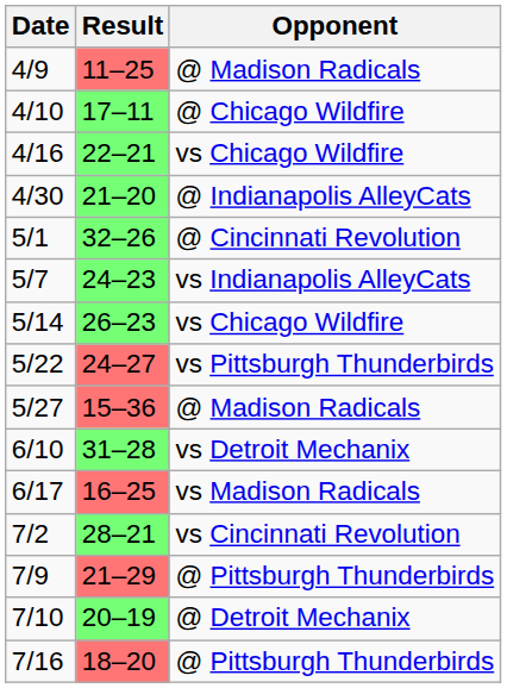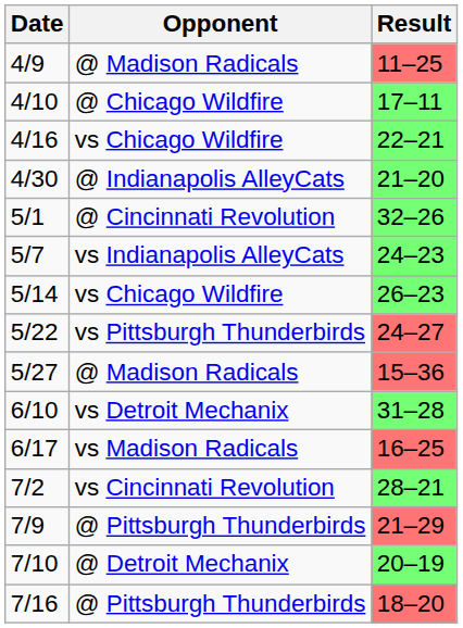 <table class="wikitable">
 <tr>
 <th>Date</th>
+<th>Opponent</th>
 <th>Result</th>
-<th>Opponent</th>
 </tr>
 <tr>
 <td>4/9</td>
+<td>@ <a href='#'>Madison Radicals</a></td>
 <td style="background:#FF7575;">11–25</td>
-<td>@ <a href='#'>Madison Radicals</a></td>
 </tr>
 <tr>
 <td>4/10</td>
+<td>@ <a href='#'>Chicago Wildfire</a></td>
 <td style="background:#75FF75;">17–11</td>
-<td>@ <a href='#'>Chicago Wildfire</a></td>
 </tr>
 <tr>
 <td>4/16</td>
+<td>vs <a href='#'>Chicago Wildfire</a></td>
 <td style="background:#75FF75;">22–21</td>
-<td>vs <a href='#'>Chicago Wildfire</a></td>
 </tr>
 <tr>
 <td>4/30</td>
+<td>@ <a href='#'>Indianapolis AlleyCats</a></td>
 <td style="background:#75FF75;">21–20</td>
-<td>@ <a href='#'>Indianapolis AlleyCats</a></td>
 </tr>
 <tr>
 <td>5/1</td>
+<td>@ <a href='#'>Cincinnati Revolution</a></td>
 <td style="background:#75FF75;">32–26</td>
-<td>@ <a href='#'>Cincinnati Revolution</a></td>
 </tr>
 <tr>
 <td>5/7</td>
+<td>vs <a href='#'>Indianapolis AlleyCats</a></td>
 <td style="background:#75FF75;">24–23</td>
-<td>vs <a href='#'>Indianapolis AlleyCats</a></td>
 </tr>
 <tr>
 <td>5/14</td>
+<td>vs <a href='#'>Chicago Wildfire</a></td>
 <td style="background:#75FF75;">26–23</td>
-<td>vs <a href='#'>Chicago Wildfire</a></td>
 </tr>
 <tr>
 <td>5/22</td>
+<td>vs <a href='#'>Pittsburgh Thunderbirds</a></td>
 <td style="background:#FF7575;">24–27</td>
-<td>vs <a href='#'>Pittsburgh Thunderbirds</a></td>
 </tr>
 <tr>
 <td>5/27</td>
+<td>@ <a href='#'>Madison Radicals</a></td>
 <td style="background:#FF7575;">15–36</td>
-<td>@ <a href='#'>Madison Radicals</a></td>
 </tr>
 <tr>
 <td>6/10</td>
+<td>vs <a href='#'>Detroit Mechanix</a></td>
 <td style="background:#75FF75;">31–28</td>
-<td>vs <a href='#'>Detroit Mechanix</a></td>
 </tr>
 <tr>
 <td>6/17</td>
+<td>vs <a href='#'>Madison Radicals</a></td>
 <td style="background:#FF7575;">16–25</td>
-<td>vs <a href='#'>Madison Radicals</a></td>
 </tr>
 <tr>
 <td>7/2</td>
+<td>vs <a href='#'>Cincinnati Revolution</a></td>
 <td style="background:#75FF75;">28–21</td>
-<td>vs <a href='#'>Cincinnati Revolution</a></td>
 </tr>
 <tr>
 <td>7/9</td>
+<td>@ <a href='#'>Pittsburgh Thunderbirds</a></td>
 <td style="background:#FF7575;">21–29</td>
-<td>@ <a href='#'>Pittsburgh Thunderbirds</a></td>
 </tr>
 <tr>
 <td>7/10</td>
+<td>@ <a href='#'>Detroit Mechanix</a></td>
 <td style="background:#75FF75;">20–19</td>
-<td>@ <a href='#'>Detroit Mechanix</a></td>
 </tr>
 <tr>
 <td>7/16</td>
+<td>@ <a href='#'>Pittsburgh Thunderbirds</a></td>
 <td style="background:#FF7575;">18–20</td>
-<td>@ <a href='#'>Pittsburgh Thunderbirds</a></td>
 </tr>
 </table>
